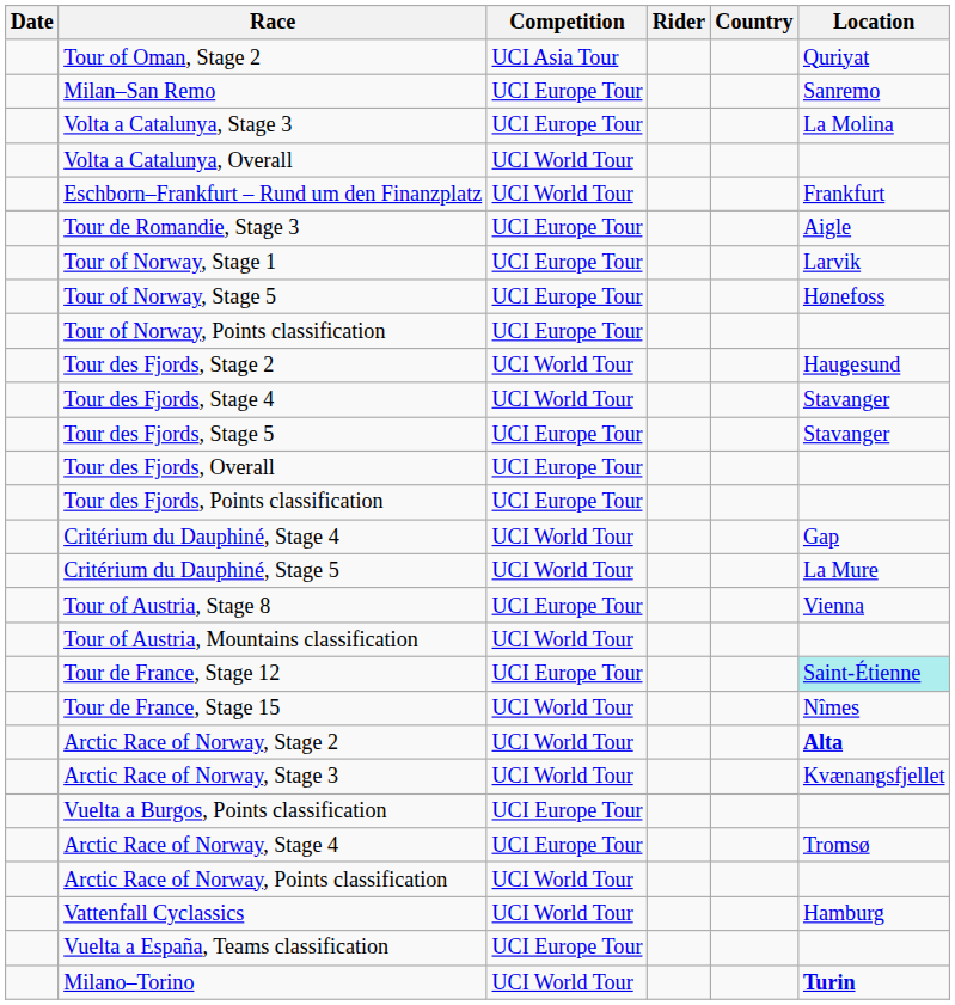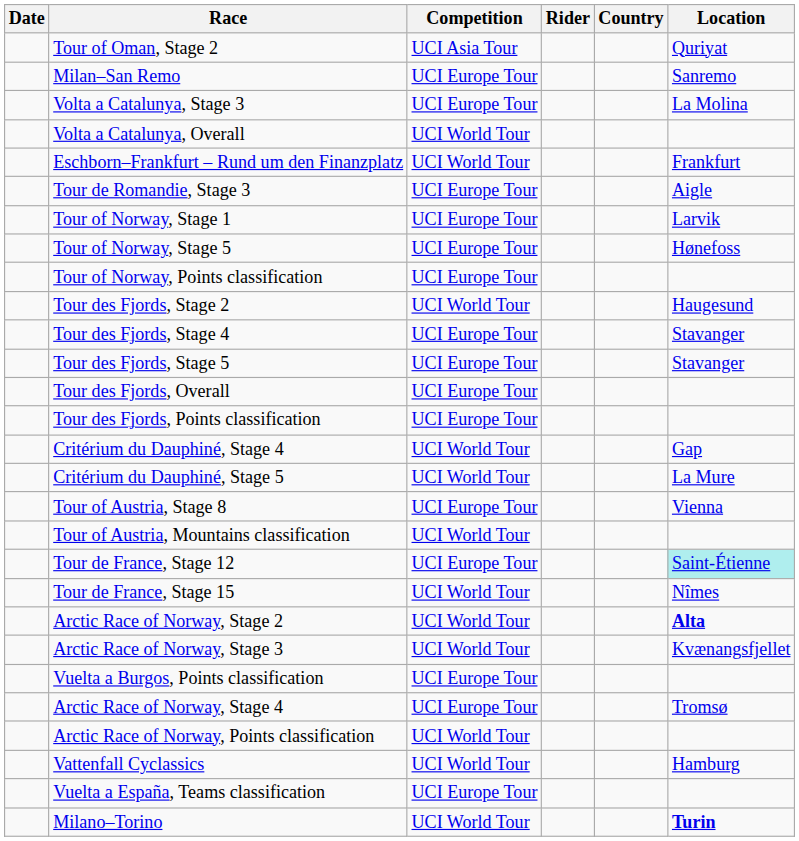 <table class="wikitable sortable">
 <tr>
 <th>Date</th>
 <th>Race</th>
 <th>Competition</th>
 <th>Rider</th>
 <th>Country</th>
 <th>Location</th>
 </tr>
 <tr>
 <td></td>
 <td><a href='#'>Tour of Oman</a>, Stage 2</td>
 <td><a href='#'>UCI Asia Tour</a></td>
 <td></td>
 <td></td>
 <td><a href='#'>Quriyat</a></td>
 </tr>
 <tr>
 <td></td>
 <td><a href='#'>Milan–San Remo</a></td>
 <td><a href='#'>UCI Europe Tour</a></td>
 <td></td>
 <td></td>
 <td><a href='#'>Sanremo</a></td>
 </tr>
 <tr>
 <td></td>
 <td><a href='#'>Volta a Catalunya</a>, Stage 3</td>
 <td><a href='#'>UCI Europe Tour</a></td>
 <td></td>
 <td></td>
 <td><a href='#'>La Molina</a></td>
 </tr>
 <tr>
 <td></td>
 <td><a href='#'>Volta a Catalunya</a>, Overall</td>
 <td><a href='#'>UCI World Tour</a></td>
 <td></td>
 <td></td>
 <td></td>
 </tr>
 <tr>
 <td></td>
 <td><a href='#'>Eschborn–Frankfurt – Rund um den Finanzplatz</a></td>
 <td><a href='#'>UCI World Tour</a></td>
 <td></td>
 <td></td>
 <td><a href='#'>Frankfurt</a></td>
 </tr>
 <tr>
 <td></td>
 <td><a href='#'>Tour de Romandie</a>, Stage 3</td>
 <td><a href='#'>UCI Europe Tour</a></td>
 <td></td>
 <td></td>
 <td><a href='#'>Aigle</a></td>
 </tr>
 <tr>
 <td></td>
 <td><a href='#'>Tour of Norway</a>, Stage 1</td>
 <td><a href='#'>UCI Europe Tour</a></td>
 <td></td>
 <td></td>
 <td><a href='#'>Larvik</a></td>
 </tr>
 <tr>
 <td></td>
 <td><a href='#'>Tour of Norway</a>, Stage 5</td>
 <td><a href='#'>UCI Europe Tour</a></td>
 <td></td>
 <td></td>
 <td><a href='#'>Hønefoss</a></td>
 </tr>
 <tr>
 <td></td>
 <td><a href='#'>Tour of Norway</a>, Points classification</td>
 <td><a href='#'>UCI Europe Tour</a></td>
 <td></td>
 <td></td>
 <td></td>
 </tr>
 <tr>
 <td></td>
 <td><a href='#'>Tour des Fjords</a>, Stage 2</td>
 <td><a href='#'>UCI World Tour</a></td>
 <td></td>
 <td></td>
 <td><a href='#'>Haugesund</a></td>
 </tr>
 <tr>
 <td></td>
 <td><a href='#'>Tour des Fjords</a>, Stage 4</td>
-<td><a href='#'>UCI World Tour</a></td>
+<td><a href='#'>UCI Europe Tour</a></td>
 <td></td>
 <td></td>
 <td><a href='#'>Stavanger</a></td>
 </tr>
 <tr>
 <td></td>
 <td><a href='#'>Tour des Fjords</a>, Stage 5</td>
 <td><a href='#'>UCI Europe Tour</a></td>
 <td></td>
 <td></td>
 <td><a href='#'>Stavanger</a></td>
 </tr>
 <tr>
 <td></td>
 <td><a href='#'>Tour des Fjords</a>, Overall</td>
 <td><a href='#'>UCI Europe Tour</a></td>
 <td></td>
 <td></td>
 <td></td>
 </tr>
 <tr>
 <td></td>
 <td><a href='#'>Tour des Fjords</a>, Points classification</td>
 <td><a href='#'>UCI Europe Tour</a></td>
 <td></td>
 <td></td>
 <td></td>
 </tr>
 <tr>
 <td></td>
 <td><a href='#'>Critérium du Dauphiné</a>, Stage 4</td>
 <td><a href='#'>UCI World Tour</a></td>
 <td></td>
 <td></td>
 <td><a href='#'>Gap</a></td>
 </tr>
 <tr>
 <td></td>
 <td><a href='#'>Critérium du Dauphiné</a>, Stage 5</td>
 <td><a href='#'>UCI World Tour</a></td>
 <td></td>
 <td></td>
 <td><a href='#'>La Mure</a></td>
 </tr>
 <tr>
 <td></td>
 <td><a href='#'>Tour of Austria</a>, Stage 8</td>
 <td><a href='#'>UCI Europe Tour</a></td>
 <td></td>
 <td></td>
 <td><a href='#'>Vienna</a></td>
 </tr>
 <tr>
 <td></td>
 <td><a href='#'>Tour of Austria</a>, Mountains classification</td>
 <td><a href='#'>UCI World Tour</a></td>
 <td></td>
 <td></td>
 <td></td>
 </tr>
 <tr>
 <td></td>
 <td><a href='#'>Tour de France</a>, Stage 12</td>
 <td><a href='#'>UCI Europe Tour</a></td>
 <td></td>
 <td></td>
 <td style="background: paleturquoise;"><a href='#'>Saint-Étienne</a></td>
 </tr>
 <tr>
 <td></td>
 <td><a href='#'>Tour de France</a>, Stage 15</td>
 <td><a href='#'>UCI World Tour</a></td>
 <td></td>
 <td></td>
 <td><a href='#'>Nîmes</a></td>
 </tr>
 <tr>
 <td></td>
 <td><a href='#'>Arctic Race of Norway</a>, Stage 2</td>
 <td><a href='#'>UCI World Tour</a></td>
 <td></td>
 <td></td>
 <td><strong><a href='#'>Alta</a></strong></td>
 </tr>
 <tr>
 <td></td>
 <td><a href='#'>Arctic Race of Norway</a>, Stage 3</td>
 <td><a href='#'>UCI World Tour</a></td>
 <td></td>
 <td></td>
 <td><a href='#'>Kvænangsfjellet</a></td>
 </tr>
 <tr>
 <td></td>
 <td><a href='#'>Vuelta a Burgos</a>, Points classification</td>
 <td><a href='#'>UCI Europe Tour</a></td>
 <td></td>
 <td></td>
 <td></td>
 </tr>
 <tr>
 <td></td>
 <td><a href='#'>Arctic Race of Norway</a>, Stage 4</td>
 <td><a href='#'>UCI Europe Tour</a></td>
 <td></td>
 <td></td>
 <td><a href='#'>Tromsø</a></td>
 </tr>
 <tr>
 <td></td>
 <td><a href='#'>Arctic Race of Norway</a>, Points classification</td>
 <td><a href='#'>UCI World Tour</a></td>
 <td></td>
 <td></td>
 <td></td>
 </tr>
 <tr>
 <td></td>
 <td><a href='#'>Vattenfall Cyclassics</a></td>
 <td><a href='#'>UCI World Tour</a></td>
 <td></td>
 <td></td>
 <td><a href='#'>Hamburg</a></td>
 </tr>
 <tr>
 <td></td>
 <td><a href='#'>Vuelta a España</a>, Teams classification</td>
 <td><a href='#'>UCI Europe Tour</a></td>
 <td align="center"></td>
 <td></td>
 <td></td>
 </tr>
 <tr>
 <td></td>
 <td><a href='#'>Milano–Torino</a></td>
 <td><a href='#'>UCI World Tour</a></td>
 <td></td>
 <td></td>
 <td><strong><a href='#'>Turin</a></strong></td>
 </tr>
 </table>
